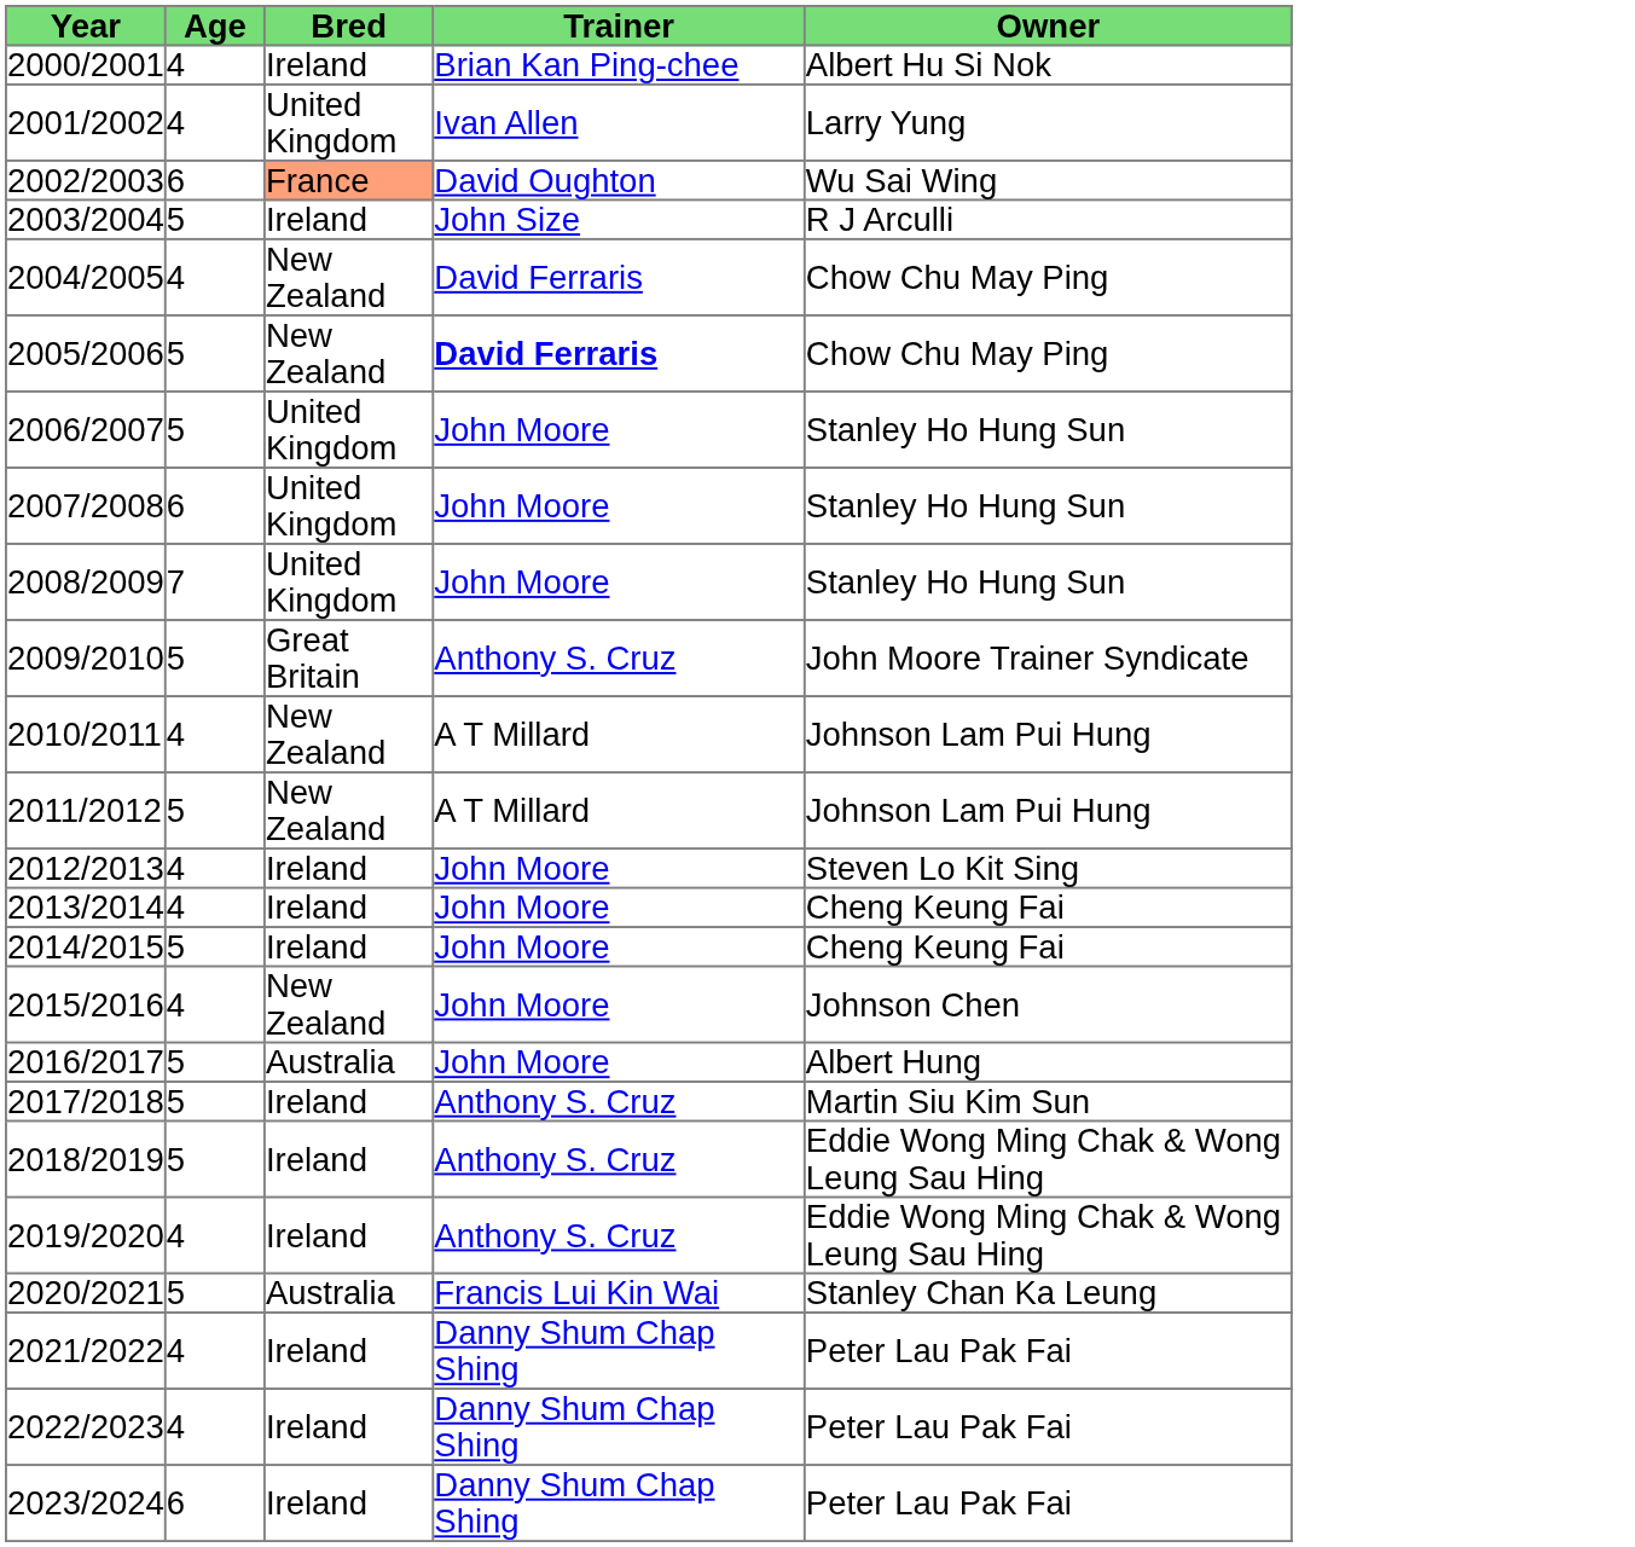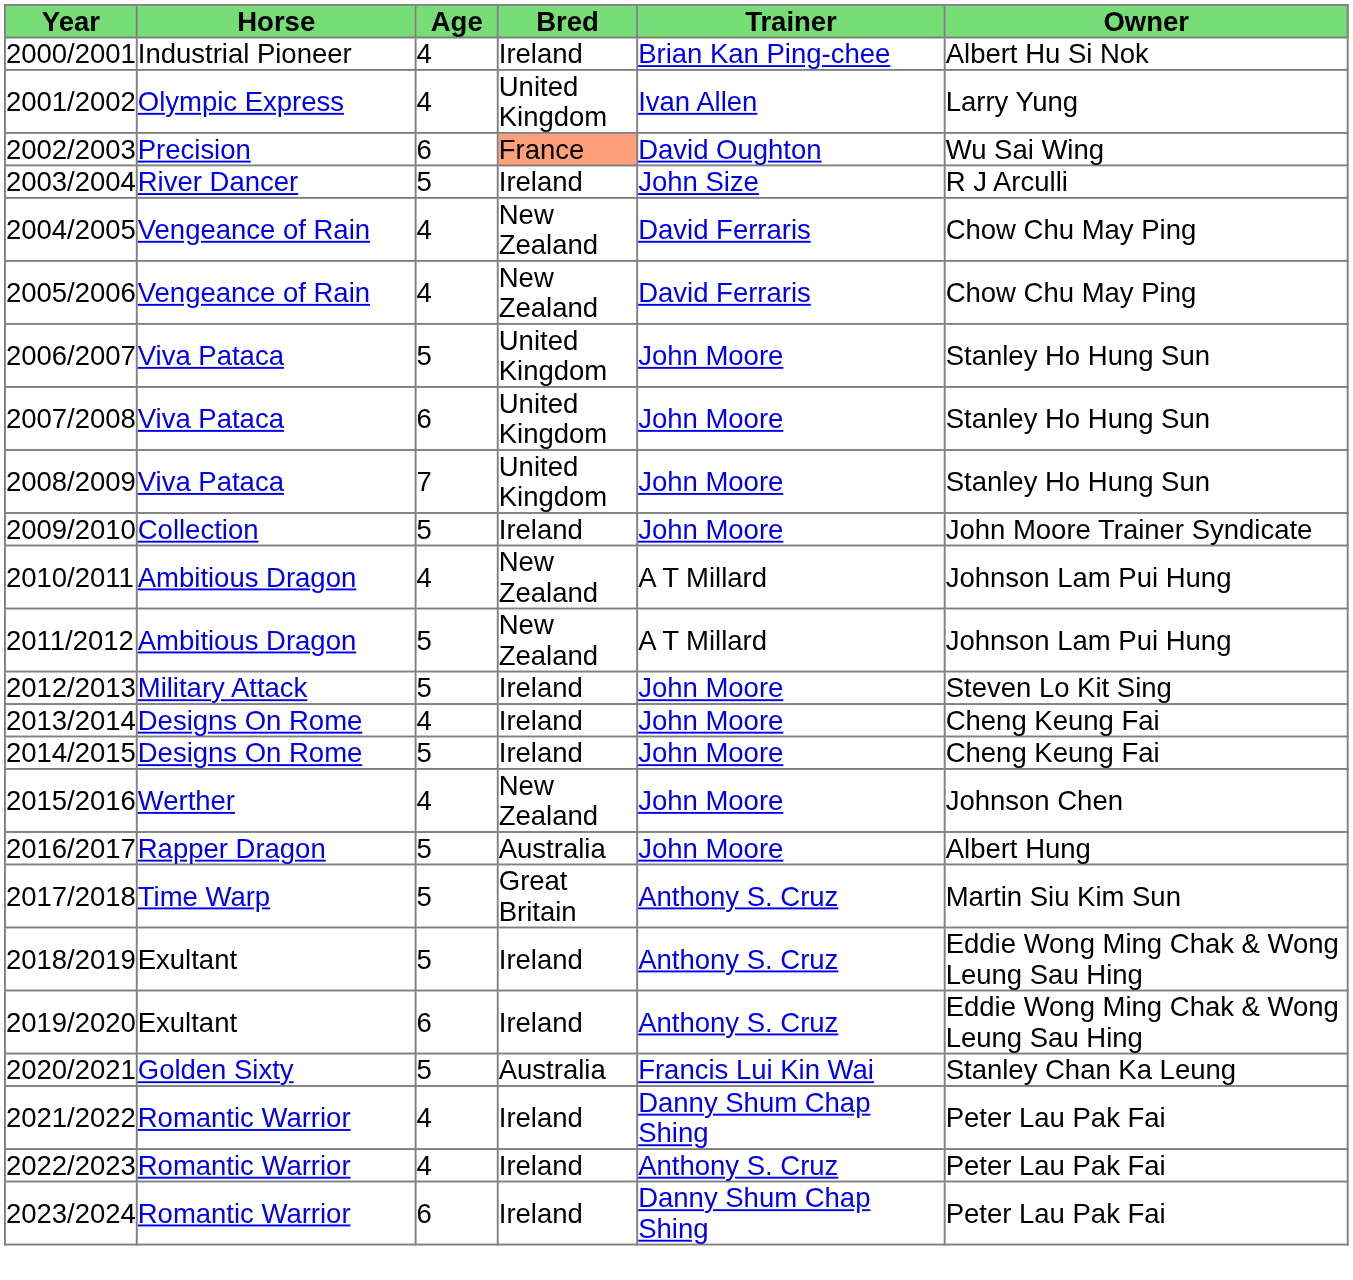 <table class = "sortable" | border="1" cellpadding="0" style="border-collapse: collapse; font-size:90%">
 <tr bgcolor="#77dd77" align="center">
 <th width="42px"><strong>Year</strong><br></th>
+<th width="145px"><strong>Horse</strong><br></th>
 <th width="42px"><strong>Age</strong></th>
 <th width="72px"><strong>Bred</strong></th>
 <th width="160px"><strong>Trainer</strong><br></th>
 <th width="210px"><strong>Owner</strong><br></th>
 </tr>
 <tr>
 <td>2000/2001</td>
+<td>Industrial Pioneer</td>
 <td>4</td>
 <td>Ireland</td>
 <td><a href='#'>Brian Kan Ping-chee</a></td>
 <td>Albert Hu Si Nok</td>
 </tr>
 <tr>
 <td>2001/2002</td>
+<td><a href='#'>Olympic Express</a></td>
 <td>4</td>
 <td>United Kingdom</td>
 <td><a href='#'>Ivan Allen</a></td>
 <td>Larry Yung</td>
 </tr>
 <tr>
 <td>2002/2003</td>
+<td><a href='#'>Precision</a></td>
 <td>6</td>
 <td style="background: lightsalmon;">France</td>
 <td><a href='#'>David Oughton</a></td>
 <td>Wu Sai Wing</td>
 </tr>
 <tr>
 <td>2003/2004</td>
+<td><a href='#'>River Dancer</a></td>
 <td>5</td>
 <td>Ireland</td>
 <td><a href='#'>John Size</a></td>
 <td>R J Arculli</td>
 </tr>
 <tr>
 <td>2004/2005</td>
+<td><a href='#'>Vengeance of Rain</a></td>
 <td>4</td>
 <td>New Zealand</td>
 <td><a href='#'>David Ferraris</a></td>
 <td>Chow Chu May Ping</td>
 </tr>
 <tr>
 <td>2005/2006</td>
-<td>5</td>
+<td><a href='#'>Vengeance of Rain</a></td>
+<td>4</td>
 <td>New Zealand</td>
-<td><strong><a href='#'>David Ferraris</a></strong></td>
+<td><a href='#'>David Ferraris</a></td>
 <td>Chow Chu May Ping</td>
 </tr>
 <tr>
 <td>2006/2007</td>
+<td><a href='#'>Viva Pataca</a></td>
 <td>5</td>
 <td>United Kingdom</td>
 <td><a href='#'>John Moore</a></td>
 <td>Stanley Ho Hung Sun</td>
 </tr>
 <tr>
 <td>2007/2008</td>
+<td><a href='#'>Viva Pataca</a></td>
 <td>6</td>
 <td>United Kingdom</td>
 <td><a href='#'>John Moore</a></td>
 <td>Stanley Ho Hung Sun</td>
 </tr>
 <tr>
 <td>2008/2009</td>
+<td><a href='#'>Viva Pataca</a></td>
 <td>7</td>
 <td>United Kingdom</td>
 <td><a href='#'>John Moore</a></td>
 <td>Stanley Ho Hung Sun</td>
 </tr>
 <tr>
 <td>2009/2010</td>
+<td><a href='#'>Collection</a></td>
 <td>5</td>
-<td>Great Britain</td>
-<td><a href='#'>Anthony S. Cruz</a></td>
+<td>Ireland</td>
+<td><a href='#'>John Moore</a></td>
 <td>John Moore Trainer Syndicate</td>
 </tr>
 <tr>
 <td>2010/2011</td>
+<td><a href='#'>Ambitious Dragon</a></td>
 <td>4</td>
 <td>New Zealand</td>
 <td>A T Millard</td>
 <td>Johnson Lam Pui Hung</td>
 </tr>
 <tr>
 <td>2011/2012</td>
+<td><a href='#'>Ambitious Dragon</a></td>
 <td>5</td>
 <td>New Zealand</td>
 <td>A T Millard</td>
 <td>Johnson Lam Pui Hung</td>
 </tr>
 <tr>
 <td>2012/2013</td>
-<td>4</td>
+<td><a href='#'>Military Attack</a></td>
+<td>5</td>
 <td>Ireland</td>
 <td><a href='#'>John Moore</a></td>
 <td>Steven Lo Kit Sing</td>
 </tr>
 <tr>
 <td>2013/2014</td>
+<td><a href='#'>Designs On Rome</a></td>
 <td>4</td>
 <td>Ireland</td>
 <td><a href='#'>John Moore</a></td>
 <td>Cheng Keung Fai</td>
 </tr>
 <tr>
 <td>2014/2015</td>
+<td><a href='#'>Designs On Rome</a></td>
 <td>5</td>
 <td>Ireland</td>
 <td><a href='#'>John Moore</a></td>
 <td>Cheng Keung Fai</td>
 </tr>
 <tr>
 <td>2015/2016</td>
+<td><a href='#'>Werther</a></td>
 <td>4</td>
 <td>New Zealand</td>
 <td><a href='#'>John Moore</a></td>
 <td>Johnson Chen</td>
 </tr>
 <tr>
 <td>2016/2017</td>
+<td><a href='#'>Rapper Dragon</a></td>
 <td>5</td>
 <td>Australia</td>
 <td><a href='#'>John Moore</a></td>
 <td>Albert Hung</td>
 </tr>
 <tr>
 <td>2017/2018</td>
+<td><a href='#'>Time Warp</a></td>
 <td>5</td>
-<td>Ireland</td>
+<td>Great Britain</td>
 <td><a href='#'>Anthony S. Cruz</a></td>
 <td>Martin Siu Kim Sun</td>
 </tr>
 <tr>
 <td>2018/2019</td>
+<td>Exultant</td>
 <td>5</td>
 <td>Ireland</td>
 <td><a href='#'>Anthony S. Cruz</a></td>
 <td>Eddie Wong Ming Chak & Wong Leung Sau Hing</td>
 </tr>
 <tr>
 <td>2019/2020</td>
-<td>4</td>
+<td>Exultant</td>
+<td>6</td>
 <td>Ireland</td>
 <td><a href='#'>Anthony S. Cruz</a></td>
 <td>Eddie Wong Ming Chak & Wong Leung Sau Hing</td>
 </tr>
 <tr>
 <td>2020/2021</td>
+<td><a href='#'>Golden Sixty</a></td>
 <td>5</td>
 <td>Australia</td>
 <td><a href='#'>Francis Lui Kin Wai</a></td>
 <td>Stanley Chan Ka Leung</td>
 </tr>
 <tr>
 <td>2021/2022</td>
+<td><a href='#'>Romantic Warrior</a></td>
 <td>4</td>
 <td>Ireland</td>
 <td><a href='#'>Danny Shum Chap Shing</a></td>
 <td>Peter Lau Pak Fai</td>
 </tr>
 <tr>
 <td>2022/2023</td>
+<td><a href='#'>Romantic Warrior</a></td>
 <td>4</td>
 <td>Ireland</td>
-<td><a href='#'>Danny Shum Chap Shing</a></td>
+<td><a href='#'>Anthony S. Cruz</a></td>
 <td>Peter Lau Pak Fai</td>
 </tr>
 <tr>
 <td>2023/2024</td>
+<td><a href='#'>Romantic Warrior</a></td>
 <td>6</td>
 <td>Ireland</td>
 <td><a href='#'>Danny Shum Chap Shing</a></td>
 <td>Peter Lau Pak Fai</td>
 </tr>
 </table>
